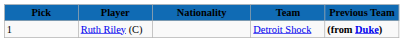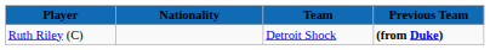 <table class="wikitable">
 <tr>
-<th style="background:#106bb4; width:15%;">Pick</th>
 <th style="background:#106bb4; width:15%;">Player</th>
 <th style="background:#106bb4; width:20%;">Nationality</th>
 <th style="background:#106bb4; width:15%;">Team</th>
 <th style="background:#106bb4; width:15%;">Previous Team</th>
 </tr>
 <tr>
-<td>1</td>
 <td><a href='#'>Ruth Riley</a> (C)</td>
 <td></td>
 <td><a href='#'>Detroit Shock</a></td>
 <td><strong>(from <a href='#'>Duke</a>)</strong></td>
 </tr>
 </table>
